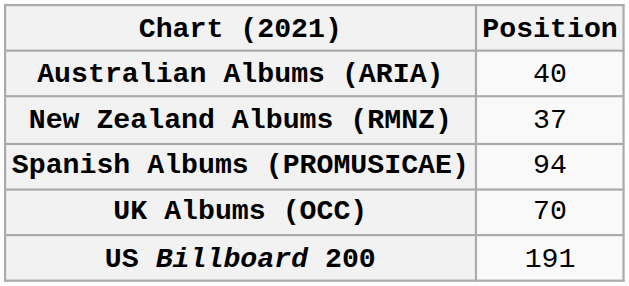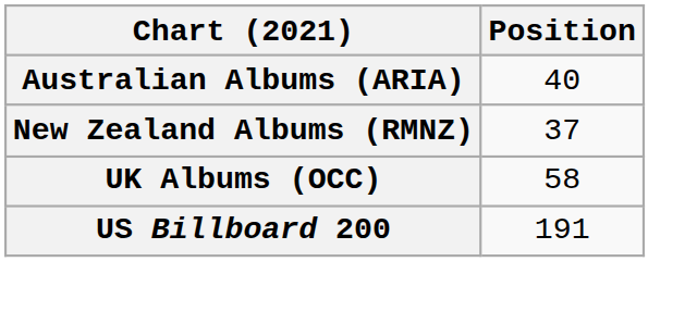 <table class="wikitable sortable plainrowheaders" style="text-align:center">
 <tr>
 <th scope="col">Chart (2021)</th>
 <th scope="col">Position</th>
 </tr>
 <tr>
 <th scope="row">Australian Albums (ARIA)</th>
 <td>40</td>
 </tr>
 <tr>
 <th scope="row">New Zealand Albums (RMNZ)</th>
 <td>37</td>
 </tr>
 <tr>
-<th scope="row">Spanish Albums (PROMUSICAE)</th>
-<td>94</td>
-</tr>
-<tr>
 <th scope="row">UK Albums (OCC)</th>
-<td>70</td>
+<td>58</td>
 </tr>
 <tr>
 <th scope="row">US <em>Billboard</em> 200</th>
 <td>191</td>
 </tr>
 </table>
